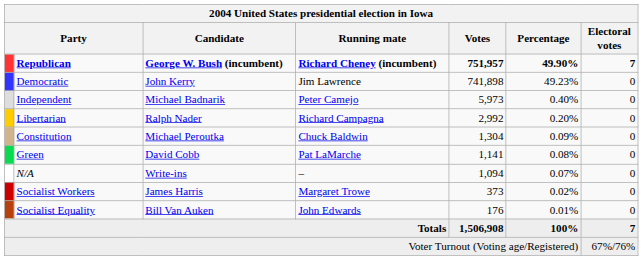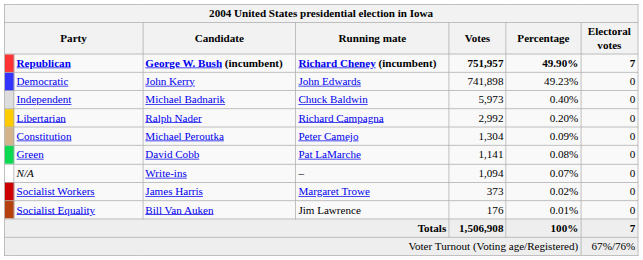 <table class="wikitable" style="font-size: 95%;">
 <tr>
 <th colspan="7">2004 United States presidential election in Iowa</th>
 </tr>
 <tr>
 <th colspan="2" style="width: 15em">Party</th>
 <th style="width: 17em">Candidate</th>
 <th style="width: 17em">Running mate</th>
 <th style="width: 5em">Votes</th>
 <th style="width: 7em">Percentage</th>
 <th style="width: 5em">Electoral votes</th>
 </tr>
 <tr>
 <th style="background-color:#FF3333; width: 3px"></th>
 <td style="width: 130px"><strong><a href='#'>Republican</a></strong></td>
 <td><strong><a href='#'>George W. Bush</a></strong> <strong>(incumbent)</strong></td>
 <td><strong><a href='#'>Richard Cheney</a></strong> <strong>(incumbent)</strong></td>
 <td align="right"><strong>751,957</strong></td>
 <td align="right"><strong>49.90%</strong></td>
 <td align="right"><strong>7</strong></td>
 </tr>
 <tr>
 <th style="background-color:#3333FF; width: 3px"></th>
 <td style="width: 130px"><a href='#'>Democratic</a></td>
 <td><a href='#'>John Kerry</a></td>
-<td>Jim Lawrence</td>
+<td><a href='#'>John Edwards</a></td>
 <td align="right">741,898</td>
 <td align="right">49.23%</td>
 <td align="right">0</td>
 </tr>
 <tr>
 <th style="background-color:#DDDDDD; width: 3px"></th>
 <td style="width: 130px"><a href='#'>Independent</a></td>
 <td><a href='#'>Michael Badnarik</a></td>
-<td><a href='#'>Peter Camejo</a></td>
+<td><a href='#'>Chuck Baldwin</a></td>
 <td align="right">5,973</td>
 <td align="right">0.40%</td>
 <td align="right">0</td>
 </tr>
 <tr>
 <th style="background-color:#FFCC00; width: 3px"></th>
 <td style="width: 130px"><a href='#'>Libertarian</a></td>
 <td><a href='#'>Ralph Nader</a></td>
 <td><a href='#'>Richard Campagna</a></td>
 <td align="right">2,992</td>
 <td align="right">0.20%</td>
 <td align="right">0</td>
 </tr>
 <tr>
 <th style="background-color:#D2B48C; width: 3px"></th>
 <td style="width: 130px"><a href='#'>Constitution</a></td>
 <td><a href='#'>Michael Peroutka</a></td>
-<td><a href='#'>Chuck Baldwin</a></td>
+<td><a href='#'>Peter Camejo</a></td>
 <td align="right">1,304</td>
 <td align="right">0.09%</td>
 <td align="right">0</td>
 </tr>
 <tr>
 <th style="background-color:#0BDA51; width: 3px"></th>
 <td style="width: 130px"><a href='#'>Green</a></td>
 <td><a href='#'>David Cobb</a></td>
 <td><a href='#'>Pat LaMarche</a></td>
 <td align="right">1,141</td>
 <td align="right">0.08%</td>
 <td align="right">0</td>
 </tr>
 <tr>
 <th style="background-color:#FFFFFF; width: 3px"></th>
 <td style="width: 130px"><em>N/A</em></td>
 <td><a href='#'>Write-ins</a></td>
 <td>–</td>
 <td align="right">1,094</td>
 <td align="right">0.07%</td>
 <td align="right">0</td>
 </tr>
 <tr>
 <th style="background-color:#CC0000; width: 3px"></th>
 <td style="width: 130px"><a href='#'>Socialist Workers</a></td>
 <td><a href='#'> James Harris</a></td>
 <td><a href='#'>Margaret Trowe</a></td>
 <td align="right">373</td>
 <td align="right">0.02%</td>
 <td align="right">0</td>
 </tr>
 <tr>
 <th style="background-color:#B7410E; width: 3px"></th>
 <td style="width: 130px"><a href='#'>Socialist Equality</a></td>
 <td><a href='#'>Bill Van Auken</a></td>
-<td><a href='#'>John Edwards</a></td>
+<td>Jim Lawrence</td>
 <td align="right">176</td>
 <td align="right">0.01%</td>
 <td align="right">0</td>
 </tr>
 <tr bgcolor="#EEEEEE">
 <td colspan="4" align="right"><strong>Totals</strong></td>
 <td align="right"><strong>1,506,908</strong></td>
 <td align="right"><strong>100%</strong></td>
 <td align="right"><strong>7</strong></td>
 </tr>
 <tr bgcolor="#EEEEEE">
 <td colspan="6" align="right">Voter Turnout (Voting age/Registered)</td>
 <td colspan="1" align="right">67%/76%</td>
 </tr>
 </table>
